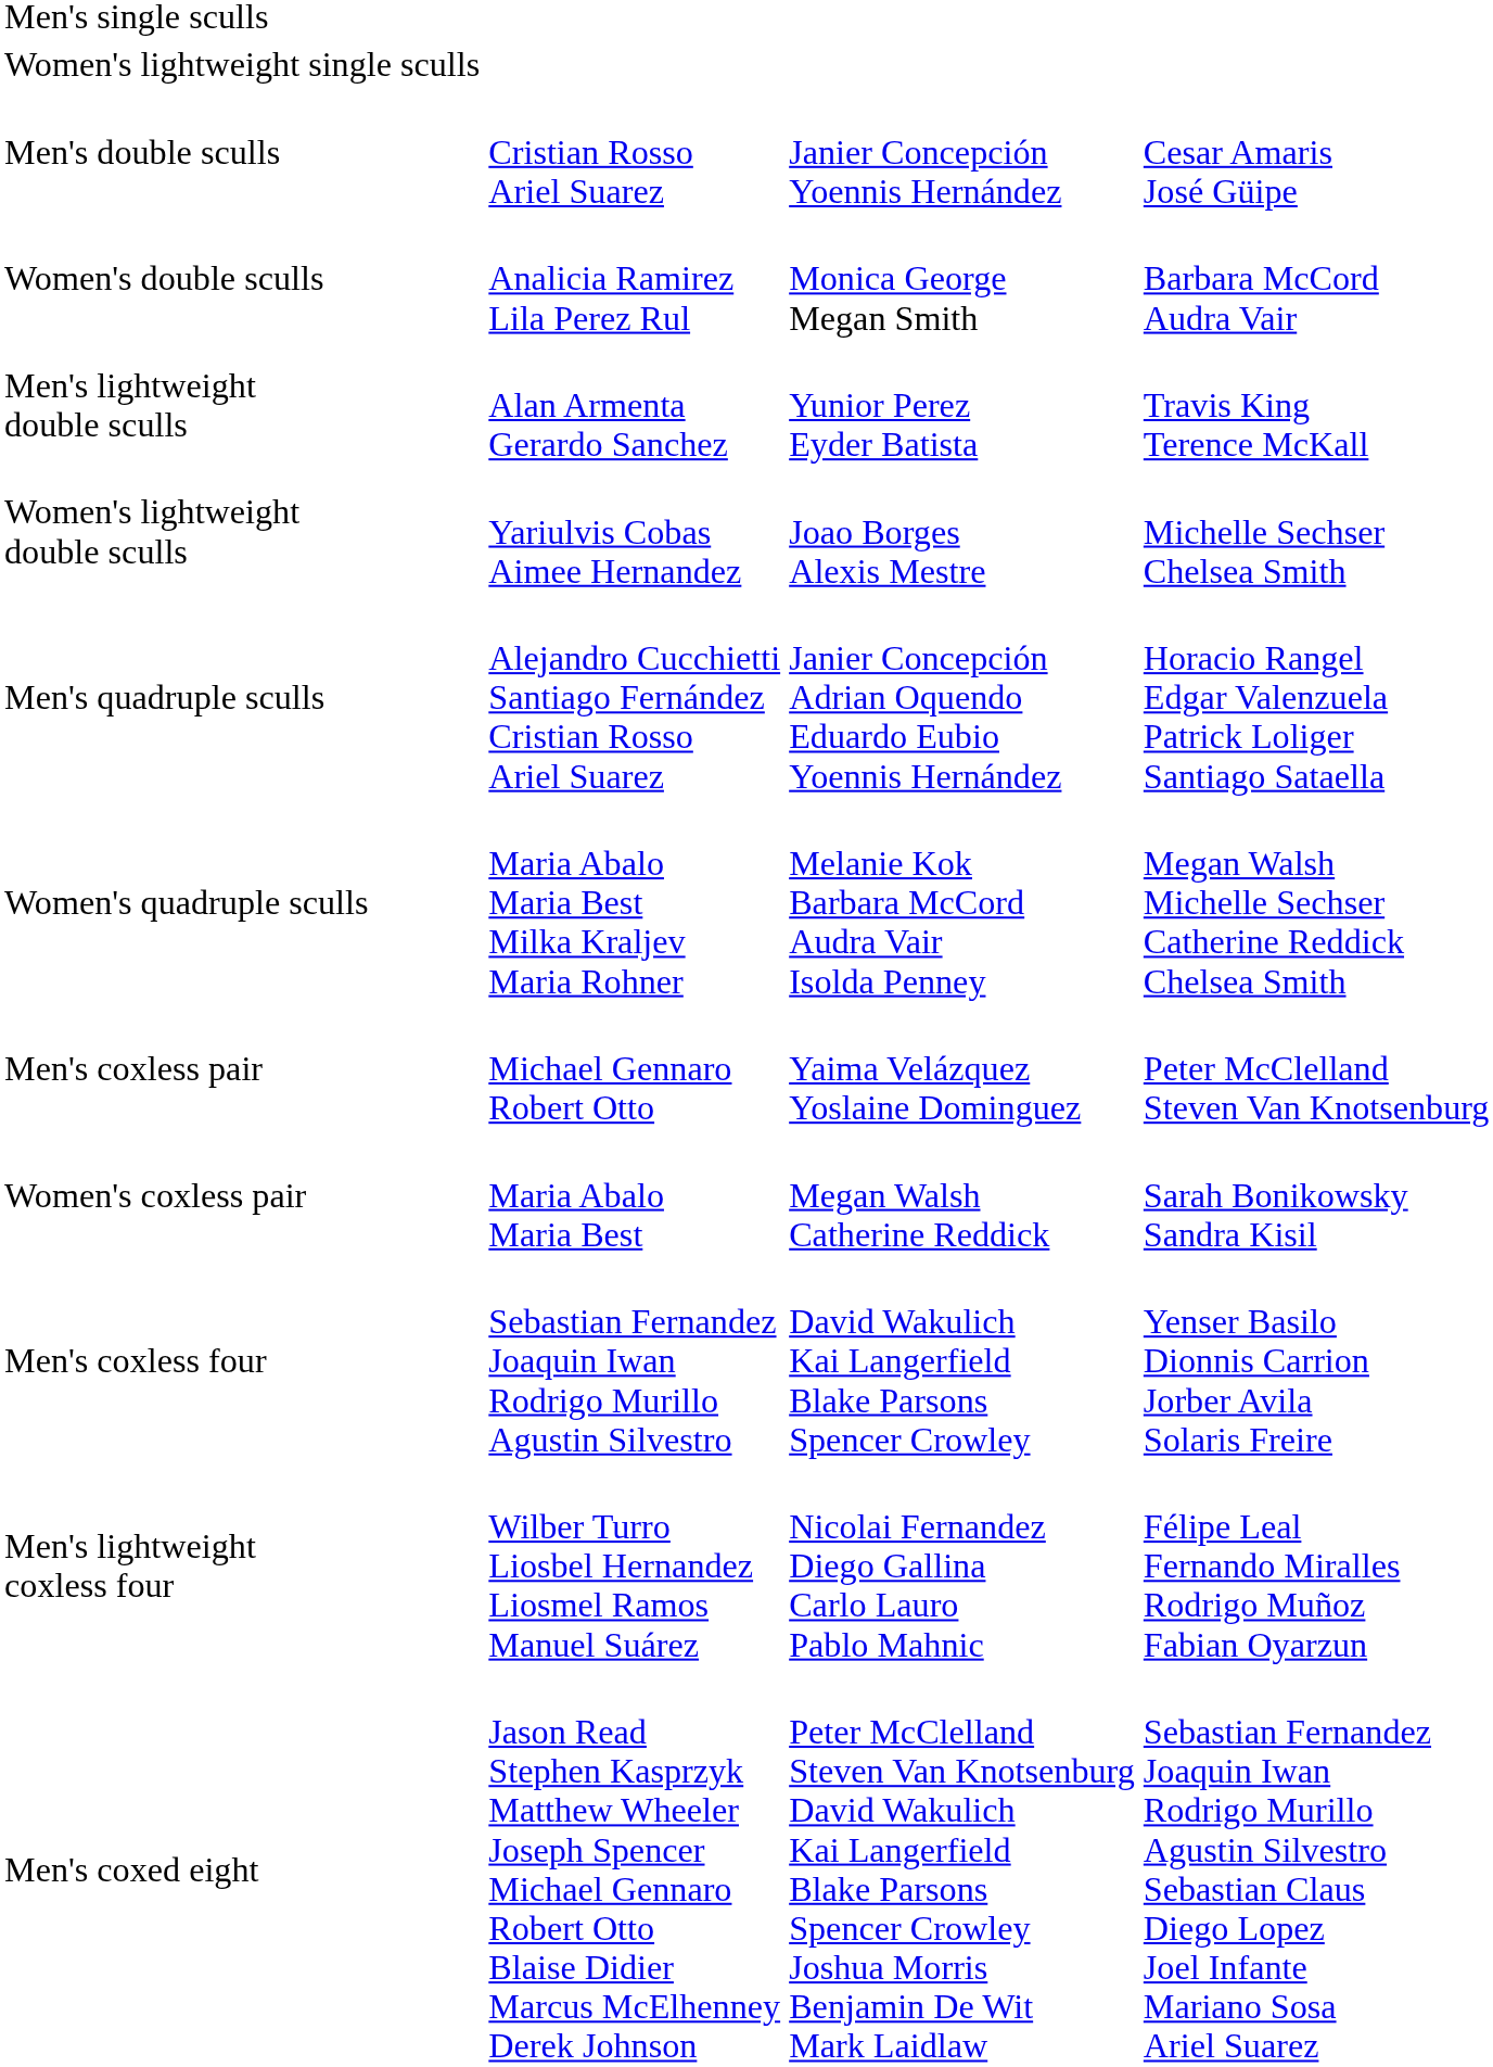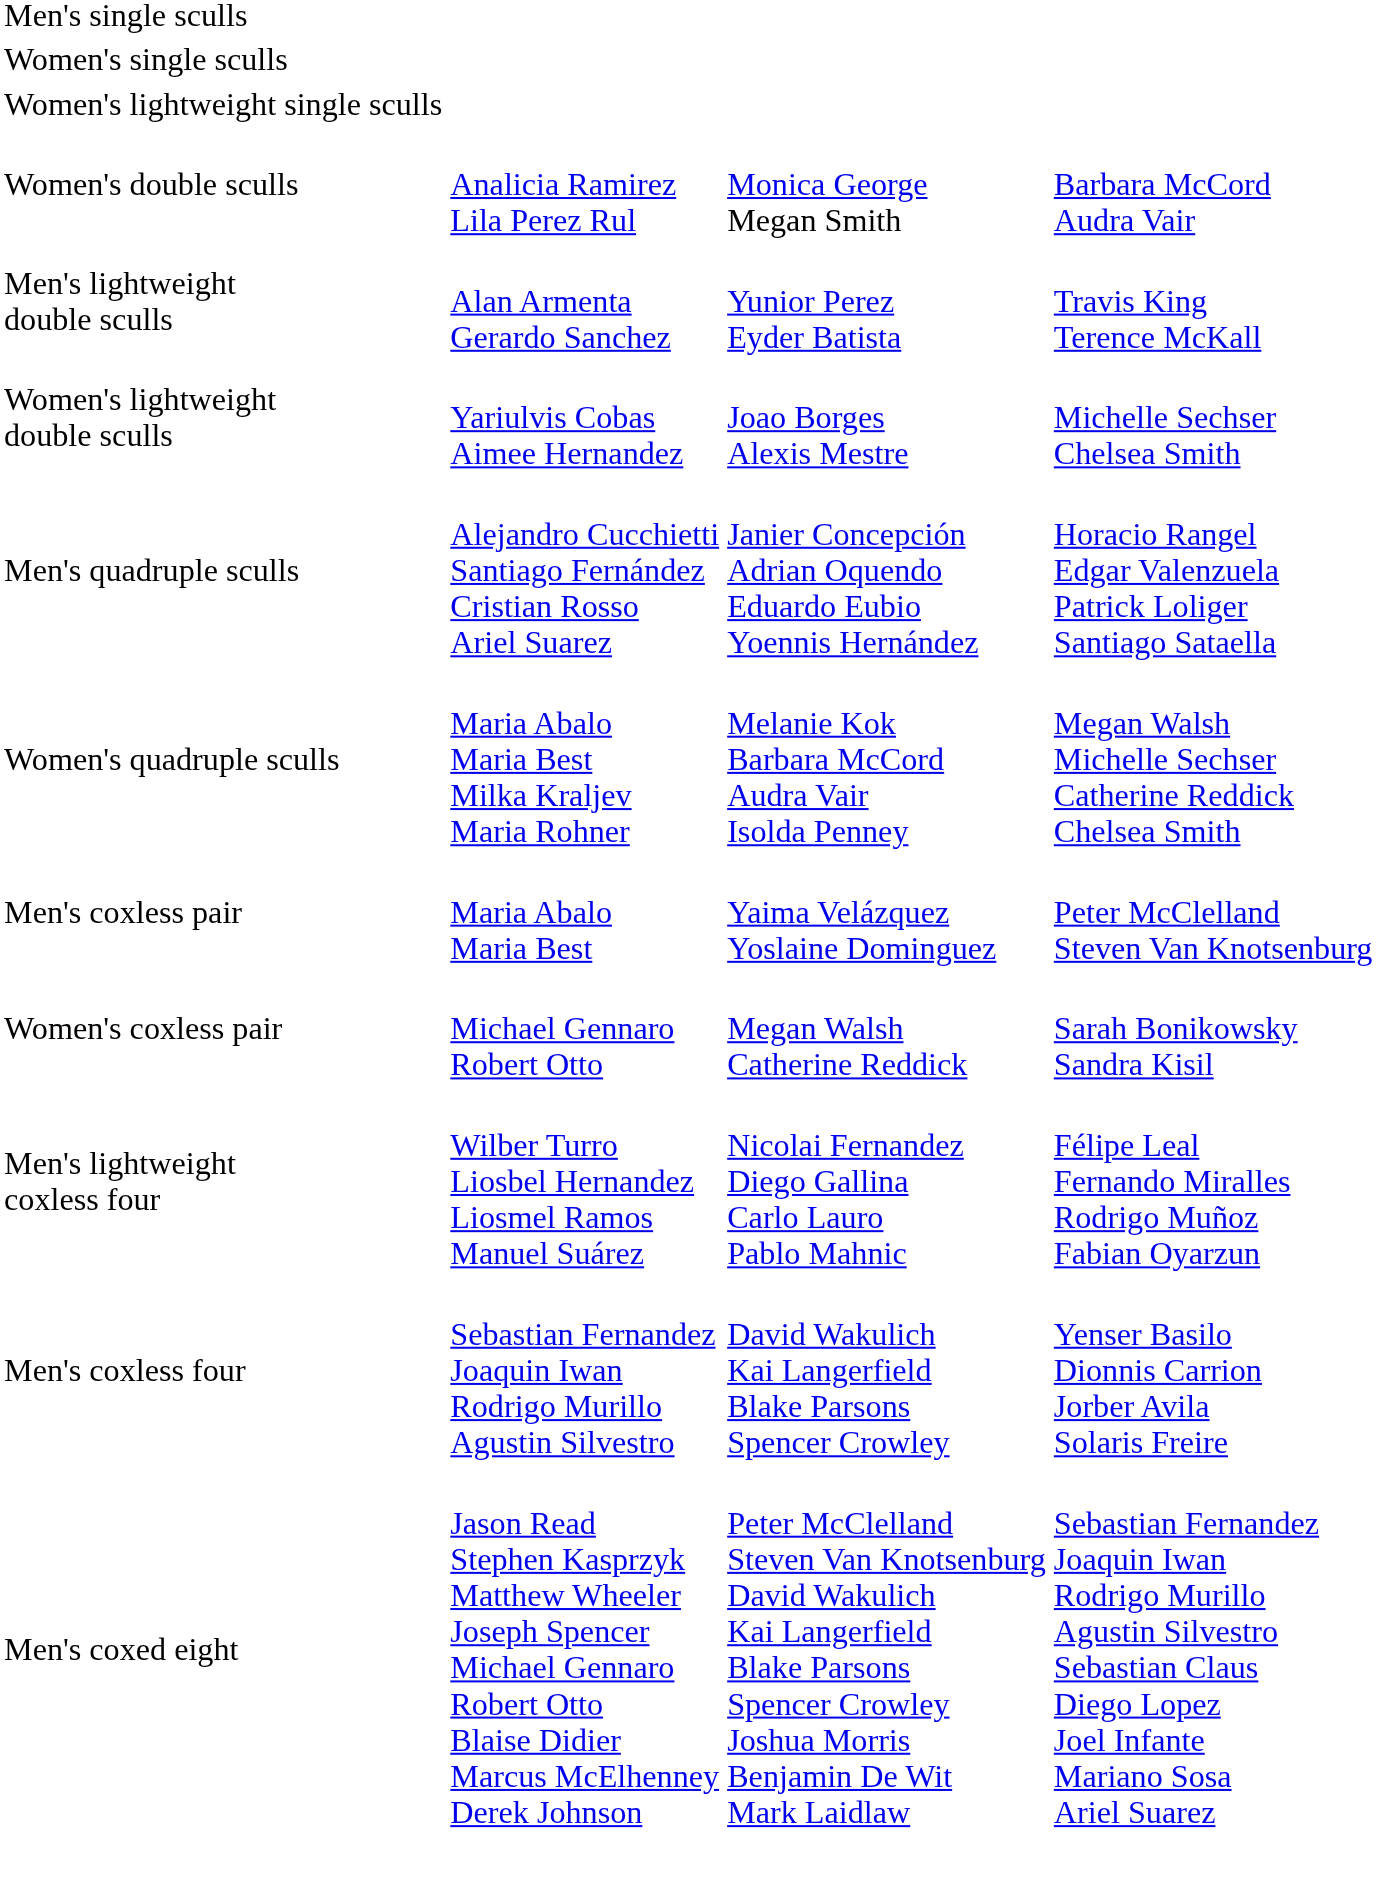 <table>
 <tr>
 <td>Men's single sculls <br></td>
+<td></td>
+<td></td>
+<td></td>
+</tr>
+<tr>
+<td>Women's single sculls <br></td>
 <td></td>
 <td></td>
 <td></td>
 </tr>
 <tr>
 <td>Women's lightweight single sculls  <br></td>
 <td></td>
 <td></td>
 <td></td>
-</tr>
-<tr>
-<td>Men's double sculls <br></td>
-<td><br><a href='#'>Cristian Rosso</a> <br><a href='#'>Ariel Suarez</a></td>
-<td><br><a href='#'>Janier Concepción</a> <br><a href='#'>Yoennis Hernández</a></td>
-<td><br><a href='#'>Cesar Amaris</a> <br><a href='#'>José Güipe</a></td>
 </tr>
 <tr>
 <td>Women's double sculls <br></td>
 <td><br><a href='#'>Analicia Ramirez</a><br> <a href='#'>Lila Perez Rul</a></td>
 <td><br><a href='#'>Monica George</a><br>Megan Smith</td>
 <td> <br><a href='#'>Barbara McCord</a><br> <a href='#'>Audra Vair</a></td>
 </tr>
 <tr>
 <td>Men's lightweight<br>double sculls <br></td>
 <td><br><a href='#'>Alan Armenta</a><br><a href='#'>Gerardo Sanchez</a></td>
 <td><br><a href='#'>Yunior Perez</a><br> <a href='#'>Eyder Batista</a></td>
 <td><br><a href='#'>Travis King</a><br> <a href='#'>Terence McKall</a></td>
 </tr>
 <tr>
 <td>Women's lightweight<br>double sculls <br></td>
 <td><br><a href='#'>Yariulvis Cobas</a><br> <a href='#'>Aimee Hernandez</a></td>
 <td><br><a href='#'>Joao Borges</a> <br><a href='#'>Alexis Mestre</a></td>
 <td> <br><a href='#'>Michelle Sechser</a><br> <a href='#'>Chelsea Smith</a></td>
 </tr>
 <tr>
 <td>Men's quadruple sculls <br></td>
 <td><br><a href='#'>Alejandro Cucchietti</a><br><a href='#'>Santiago Fernández</a><br><a href='#'>Cristian Rosso</a><br><a href='#'>Ariel Suarez</a></td>
 <td><br><a href='#'>Janier Concepción</a><br><a href='#'>Adrian Oquendo</a><br><a href='#'>Eduardo Eubio</a><br><a href='#'>Yoennis Hernández</a></td>
 <td><br><a href='#'>Horacio Rangel</a><br><a href='#'>Edgar Valenzuela</a><br><a href='#'>Patrick Loliger</a><br><a href='#'>Santiago Sataella</a></td>
 </tr>
 <tr>
 <td>Women's quadruple sculls <br></td>
 <td><br><a href='#'>Maria Abalo</a><br> <a href='#'>Maria Best</a><br> <a href='#'>Milka Kraljev</a><br> <a href='#'>Maria Rohner</a></td>
 <td><br><a href='#'>Melanie Kok</a><br> <a href='#'>Barbara McCord</a><br> <a href='#'>Audra Vair</a><br> <a href='#'>Isolda Penney</a></td>
 <td> <br><a href='#'>Megan Walsh</a><br> <a href='#'>Michelle Sechser</a><br> <a href='#'>Catherine Reddick</a><br> <a href='#'>Chelsea Smith</a></td>
 </tr>
 <tr>
 <td>Men's coxless pair <br></td>
-<td><br><a href='#'>Michael Gennaro</a> <br><a href='#'>Robert Otto</a></td>
+<td><br><a href='#'>Maria Abalo</a><br><a href='#'>Maria Best</a></td>
 <td><br><a href='#'>Yaima Velázquez</a><br> <a href='#'>Yoslaine Dominguez</a></td>
 <td><br><a href='#'>Peter McClelland</a> <br><a href='#'>Steven Van Knotsenburg</a></td>
 </tr>
 <tr>
 <td>Women's coxless pair <br></td>
-<td><br><a href='#'>Maria Abalo</a><br><a href='#'>Maria Best</a></td>
+<td><br><a href='#'>Michael Gennaro</a> <br><a href='#'>Robert Otto</a></td>
 <td><br><a href='#'>Megan Walsh</a><br> <a href='#'>Catherine Reddick</a></td>
 <td> <br><a href='#'>Sarah Bonikowsky</a><br><a href='#'>Sandra Kisil</a></td>
+</tr>
+<tr>
+<td>Men's lightweight<br>coxless four <br></td>
+<td><br><a href='#'>Wilber Turro</a><br> <a href='#'>Liosbel Hernandez</a><br> <a href='#'>Liosmel Ramos</a><br> <a href='#'>Manuel Suárez</a></td>
+<td><br><a href='#'>Nicolai Fernandez</a><br> <a href='#'>Diego Gallina</a><br> <a href='#'>Carlo Lauro</a><br> <a href='#'>Pablo Mahnic</a></td>
+<td><br><a href='#'>Félipe Leal</a><br> <a href='#'>Fernando Miralles</a><br> <a href='#'>Rodrigo Muñoz</a><br> <a href='#'>Fabian Oyarzun</a></td>
 </tr>
 <tr>
 <td>Men's coxless four <br></td>
 <td><br><a href='#'>Sebastian Fernandez</a><br><a href='#'>Joaquin Iwan</a><br><a href='#'>Rodrigo Murillo</a><br><a href='#'>Agustin Silvestro</a></td>
 <td><br><a href='#'>David Wakulich</a><br> <a href='#'>Kai Langerfield</a><br><a href='#'>Blake Parsons</a><br><a href='#'>Spencer Crowley</a></td>
 <td><br><a href='#'>Yenser Basilo</a><br> <a href='#'>Dionnis Carrion</a><br> <a href='#'>Jorber Avila</a><br> <a href='#'>Solaris Freire</a></td>
 </tr>
 <tr>
-<td>Men's lightweight<br>coxless four <br></td>
-<td><br><a href='#'>Wilber Turro</a><br> <a href='#'>Liosbel Hernandez</a><br> <a href='#'>Liosmel Ramos</a><br> <a href='#'>Manuel Suárez</a></td>
-<td><br><a href='#'>Nicolai Fernandez</a><br> <a href='#'>Diego Gallina</a><br> <a href='#'>Carlo Lauro</a><br> <a href='#'>Pablo Mahnic</a></td>
-<td><br><a href='#'>Félipe Leal</a><br> <a href='#'>Fernando Miralles</a><br> <a href='#'>Rodrigo Muñoz</a><br> <a href='#'>Fabian Oyarzun</a></td>
-</tr>
-<tr>
 <td>Men's coxed eight <br></td>
 <td><br><a href='#'>Jason Read</a><br> <a href='#'>Stephen Kasprzyk</a><br> <a href='#'>Matthew Wheeler</a><br> <a href='#'>Joseph Spencer</a><br> <a href='#'>Michael Gennaro</a><br> <a href='#'>Robert Otto</a><br> <a href='#'>Blaise Didier</a><br> <a href='#'>Marcus McElhenney</a><br> <a href='#'>Derek Johnson</a></td>
 <td><br><a href='#'>Peter McClelland</a><br> <a href='#'>Steven Van Knotsenburg</a><br> <a href='#'>David Wakulich</a><br> <a href='#'>Kai Langerfield</a><br> <a href='#'>Blake Parsons</a><br> <a href='#'>Spencer Crowley</a><br> <a href='#'>Joshua Morris</a><br> <a href='#'>Benjamin De Wit</a><br> <a href='#'>Mark Laidlaw</a></td>
 <td><br><a href='#'>Sebastian Fernandez</a><br> <a href='#'>Joaquin Iwan</a><br> <a href='#'>Rodrigo Murillo</a><br> <a href='#'>Agustin Silvestro</a><br> <a href='#'>Sebastian Claus</a><br> <a href='#'>Diego Lopez</a><br> <a href='#'>Joel Infante</a><br> <a href='#'>Mariano Sosa</a><br> <a href='#'>Ariel Suarez</a></td>
 </tr>
 </table>
